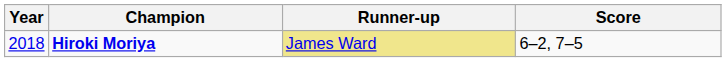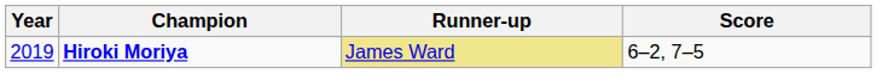 <table class="wikitable" style="font-size:90%">
 <tr>
 <th>Year</th>
 <th width="200">Champion</th>
 <th width="200">Runner-up</th>
 <th width="175">Score</th>
 </tr>
 <tr>
-<td><a href='#'>2018</a></td>
+<td><a href='#'>2019</a></td>
 <td> <strong><a href='#'>Hiroki Moriya</a></strong></td>
 <td style="background: khaki;"> <a href='#'>James Ward</a></td>
 <td>6–2, 7–5</td>
 </tr>
 </table>
